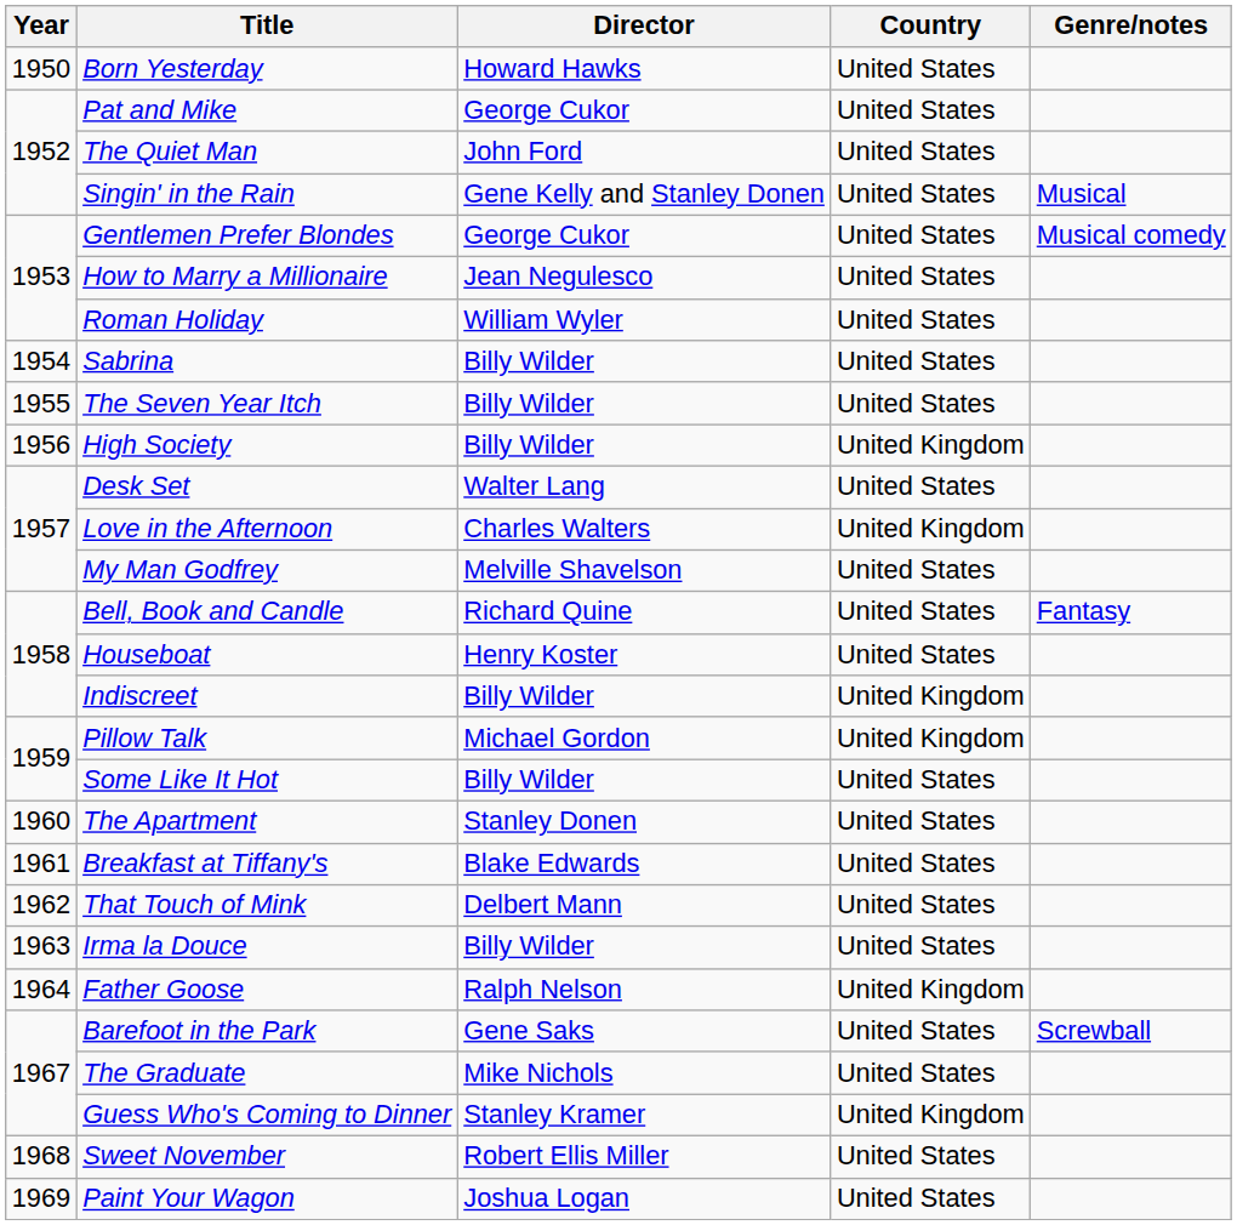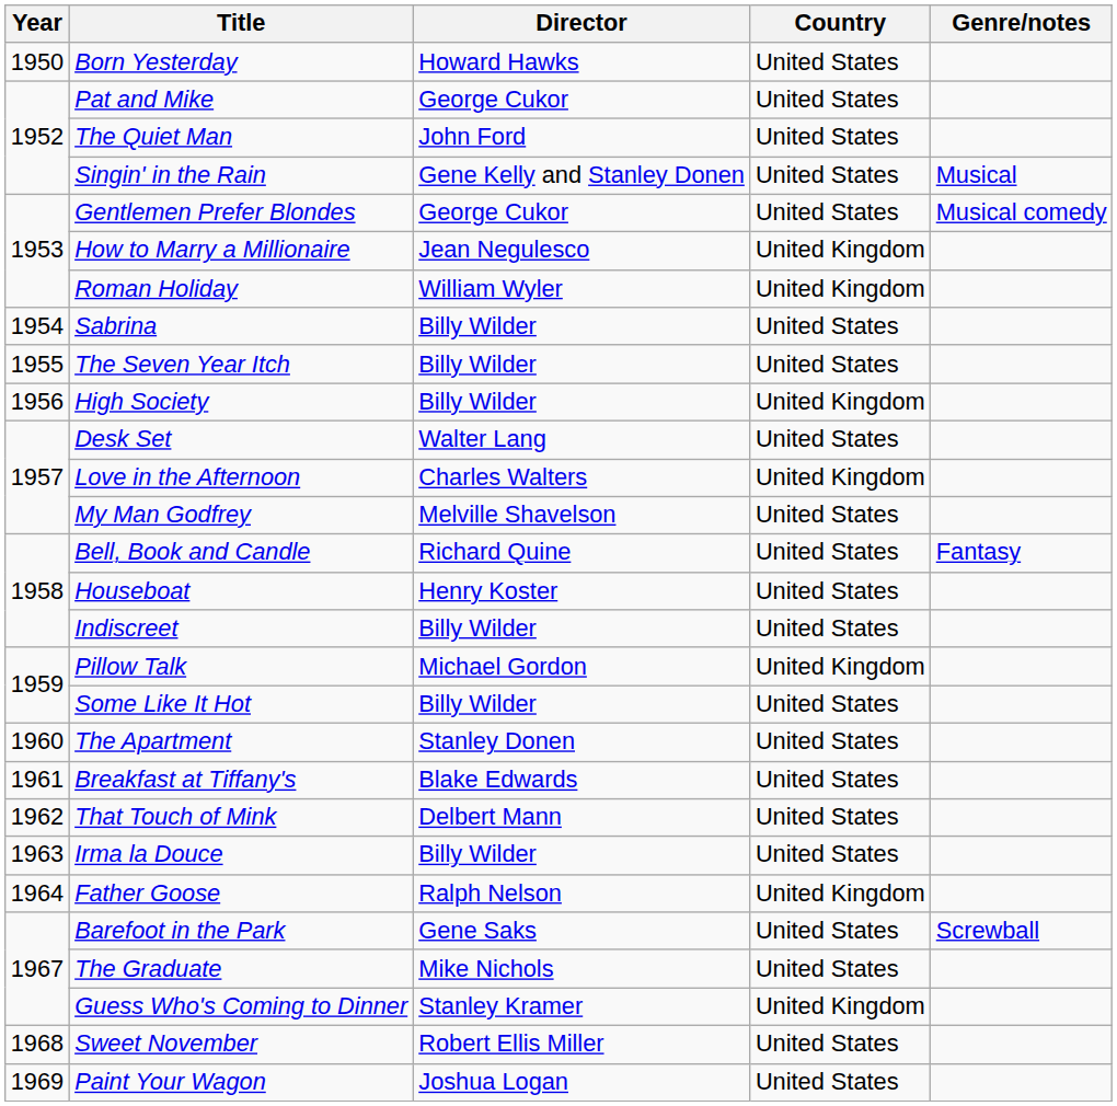 <table class="wikitable sortable sticky-header">
 <tr>
 <th>Year</th>
 <th>Title</th>
 <th>Director</th>
 <th>Country</th>
 <th>Genre/notes</th>
 </tr>
 <tr>
 <td>1950</td>
 <td><em><a href='#'>Born Yesterday</a></em></td>
 <td><a href='#'>Howard Hawks</a></td>
 <td>United States</td>
 <td></td>
 </tr>
 <tr>
 <td rowspan="3">1952</td>
 <td><em><a href='#'>Pat and Mike</a></em></td>
 <td><a href='#'>George Cukor</a></td>
 <td>United States</td>
 <td></td>
 </tr>
 <tr>
 <td><em><a href='#'>The Quiet Man</a></em></td>
 <td><a href='#'>John Ford</a></td>
 <td>United States</td>
 <td></td>
 </tr>
 <tr>
 <td><em><a href='#'>Singin' in the Rain</a></em></td>
 <td><a href='#'>Gene Kelly</a> and <a href='#'>Stanley Donen</a></td>
 <td>United States</td>
 <td><a href='#'>Musical</a></td>
 </tr>
 <tr>
 <td rowspan="3">1953</td>
 <td><em><a href='#'>Gentlemen Prefer Blondes</a></em></td>
 <td><a href='#'>George Cukor</a></td>
 <td>United States</td>
 <td><a href='#'>Musical comedy</a></td>
 </tr>
 <tr>
 <td><em><a href='#'>How to Marry a Millionaire</a></em></td>
 <td><a href='#'>Jean Negulesco</a></td>
-<td>United States</td>
+<td>United Kingdom</td>
 <td></td>
 </tr>
 <tr>
 <td><em><a href='#'>Roman Holiday</a></em></td>
 <td><a href='#'>William Wyler</a></td>
-<td>United States</td>
+<td>United Kingdom</td>
 <td></td>
 </tr>
 <tr>
 <td>1954</td>
 <td><em><a href='#'>Sabrina</a></em></td>
 <td><a href='#'>Billy Wilder</a></td>
 <td>United States</td>
 <td></td>
 </tr>
 <tr>
 <td>1955</td>
 <td><em><a href='#'>The Seven Year Itch</a></em></td>
 <td><a href='#'>Billy Wilder</a></td>
 <td>United States</td>
 <td></td>
 </tr>
 <tr>
 <td>1956</td>
 <td><em><a href='#'>High Society</a></em></td>
 <td><a href='#'>Billy Wilder</a></td>
 <td>United Kingdom</td>
 <td></td>
 </tr>
 <tr>
 <td rowspan="3">1957</td>
 <td><em><a href='#'>Desk Set</a></em></td>
 <td><a href='#'>Walter Lang</a></td>
 <td>United States</td>
 <td></td>
 </tr>
 <tr>
 <td><em><a href='#'>Love in the Afternoon</a></em></td>
 <td><a href='#'>Charles Walters</a></td>
 <td>United Kingdom</td>
 <td></td>
 </tr>
 <tr>
 <td><em><a href='#'>My Man Godfrey</a></em></td>
 <td><a href='#'>Melville Shavelson</a></td>
 <td>United States</td>
 <td></td>
 </tr>
 <tr>
 <td rowspan="3">1958</td>
 <td><em><a href='#'>Bell, Book and Candle</a></em></td>
 <td><a href='#'>Richard Quine</a></td>
 <td>United States</td>
 <td><a href='#'>Fantasy</a></td>
 </tr>
 <tr>
 <td><em><a href='#'>Houseboat</a></em></td>
 <td><a href='#'>Henry Koster</a></td>
 <td>United States</td>
 <td></td>
 </tr>
 <tr>
 <td><em><a href='#'>Indiscreet</a></em></td>
 <td><a href='#'>Billy Wilder</a></td>
-<td>United Kingdom</td>
+<td>United States</td>
 <td></td>
 </tr>
 <tr>
 <td rowspan="2">1959</td>
 <td><em><a href='#'>Pillow Talk</a></em></td>
 <td><a href='#'>Michael Gordon</a></td>
 <td>United Kingdom</td>
 <td></td>
 </tr>
 <tr>
 <td><em><a href='#'>Some Like It Hot</a></em></td>
 <td><a href='#'>Billy Wilder</a></td>
 <td>United States</td>
 <td></td>
 </tr>
 <tr>
 <td>1960</td>
 <td><em><a href='#'>The Apartment</a></em></td>
 <td><a href='#'>Stanley Donen</a></td>
 <td>United States</td>
 <td></td>
 </tr>
 <tr>
 <td>1961</td>
 <td><em><a href='#'>Breakfast at Tiffany's</a></em></td>
 <td><a href='#'>Blake Edwards</a></td>
 <td>United States</td>
 <td></td>
 </tr>
 <tr>
 <td>1962</td>
 <td><em><a href='#'>That Touch of Mink</a></em></td>
 <td><a href='#'>Delbert Mann</a></td>
 <td>United States</td>
 <td></td>
 </tr>
 <tr>
 <td>1963</td>
 <td><em><a href='#'>Irma la Douce</a></em></td>
 <td><a href='#'>Billy Wilder</a></td>
 <td>United States</td>
 <td></td>
 </tr>
 <tr>
 <td>1964</td>
 <td><em><a href='#'>Father Goose</a></em></td>
 <td><a href='#'>Ralph Nelson</a></td>
 <td>United Kingdom</td>
 <td></td>
 </tr>
 <tr>
 <td rowspan=3>1967</td>
 <td><em><a href='#'>Barefoot in the Park</a></em></td>
 <td><a href='#'>Gene Saks</a></td>
 <td>United States</td>
 <td><a href='#'>Screwball</a></td>
 </tr>
 <tr>
 <td><em><a href='#'>The Graduate</a></em></td>
 <td><a href='#'>Mike Nichols</a></td>
 <td>United States</td>
 <td></td>
 </tr>
 <tr>
 <td><em><a href='#'>Guess Who's Coming to Dinner</a></em></td>
 <td><a href='#'>Stanley Kramer</a></td>
 <td>United Kingdom</td>
 <td></td>
 </tr>
 <tr>
 <td>1968</td>
 <td><em><a href='#'>Sweet November</a></em></td>
 <td><a href='#'>Robert Ellis Miller</a></td>
 <td>United States</td>
 <td></td>
 </tr>
 <tr>
 <td>1969</td>
 <td><em><a href='#'>Paint Your Wagon</a></em></td>
 <td><a href='#'>Joshua Logan</a></td>
 <td>United States</td>
 <td></td>
 </tr>
 </table>
